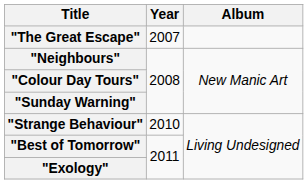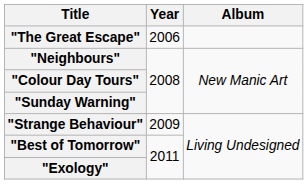 <table class="wikitable plainrowheaders" style="text-align:center;" border="1">
 <tr>
 <th>Title</th>
 <th>Year</th>
 <th>Album</th>
 </tr>
 <tr>
 <th scope="row">"The Great Escape"</th>
-<td>2007</td>
+<td>2006</td>
 <td></td>
 </tr>
 <tr>
 <th scope="row">"Neighbours"</th>
 <td rowspan="3">2008</td>
 <td align="center" rowspan="3"><em>New Manic Art</em></td>
 </tr>
 <tr>
 <th scope="row">"Colour Day Tours"</th>
 </tr>
 <tr>
 <th scope="row">"Sunday Warning"</th>
 </tr>
 <tr>
 <th scope="row">"Strange Behaviour"</th>
-<td>2010</td>
+<td>2009</td>
 <td align="center" rowspan="3"><em>Living Undesigned</em></td>
 </tr>
 <tr>
 <th scope="row">"Best of Tomorrow"</th>
 <td rowspan="2">2011</td>
 </tr>
 <tr>
 <th scope="row">"Exology"</th>
 </tr>
 </table>
